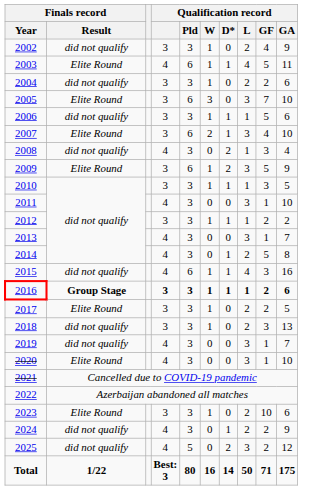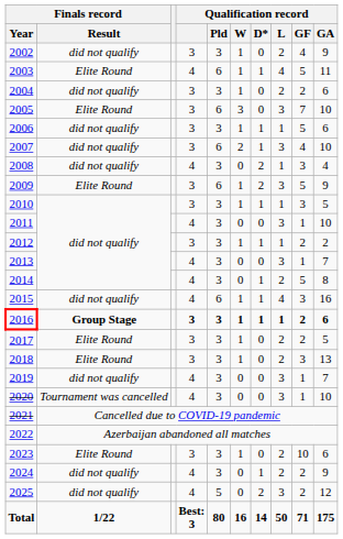 <table class="wikitable" style="text-align: center;">
 <tr>
 <th colspan=2 width="200">Finals record</th>
 <th rowspan=2></th>
 <th colspan=8>Qualification record</th>
 </tr>
 <tr>
 <th>Year</th>
 <th>Result</th>
 <th width=20></th>
 <th width=20>Pld</th>
 <th width=20>W</th>
 <th width=20>D*</th>
 <th width=20>L</th>
 <th width=20>GF</th>
 <th width=20>GA</th>
 </tr>
 <tr>
 <td> <a href='#'>2002</a></td>
 <td rowspan="1"><em>did not qualify</em></td>
 <td></td>
 <td>3</td>
 <td>3</td>
 <td>1</td>
 <td>0</td>
 <td>2</td>
 <td>4</td>
 <td>9</td>
 </tr>
 <tr>
 <td> <a href='#'>2003</a></td>
 <td><em>Elite Round</em></td>
 <td></td>
 <td>4</td>
 <td>6</td>
 <td>1</td>
 <td>1</td>
 <td>4</td>
 <td>5</td>
 <td>11</td>
 </tr>
 <tr>
 <td> <a href='#'>2004</a></td>
 <td rowspan="1"><em>did not qualify</em></td>
 <td></td>
 <td>3</td>
 <td>3</td>
 <td>1</td>
 <td>0</td>
 <td>2</td>
 <td>2</td>
 <td>6</td>
 </tr>
 <tr>
 <td> <a href='#'>2005</a></td>
 <td><em>Elite Round</em></td>
 <td></td>
 <td>3</td>
 <td>6</td>
 <td>3</td>
 <td>0</td>
 <td>3</td>
 <td>7</td>
 <td>10</td>
 </tr>
 <tr>
 <td> <a href='#'>2006</a></td>
 <td rowspan="1"><em>did not qualify</em></td>
 <td></td>
 <td>3</td>
 <td>3</td>
 <td>1</td>
 <td>1</td>
 <td>1</td>
 <td>5</td>
 <td>6</td>
 </tr>
 <tr>
 <td> <a href='#'>2007</a></td>
-<td><em>Elite Round</em></td>
+<td rowspan="1"><em>did not qualify</em></td>
 <td></td>
 <td>3</td>
 <td>6</td>
 <td>2</td>
 <td>1</td>
 <td>3</td>
 <td>4</td>
 <td>10</td>
 </tr>
 <tr>
 <td> <a href='#'>2008</a></td>
 <td rowspan="1"><em>did not qualify</em></td>
 <td></td>
 <td>4</td>
 <td>3</td>
 <td>0</td>
 <td>2</td>
 <td>1</td>
 <td>3</td>
 <td>4</td>
 </tr>
 <tr>
 <td> <a href='#'>2009</a></td>
 <td><em>Elite Round</em></td>
 <td></td>
 <td>3</td>
 <td>6</td>
 <td>1</td>
 <td>2</td>
 <td>3</td>
 <td>5</td>
 <td>9</td>
 </tr>
 <tr>
 <td> <a href='#'>2010</a></td>
 <td rowspan="5"><em>did not qualify</em></td>
 <td></td>
 <td>3</td>
 <td>3</td>
 <td>1</td>
 <td>1</td>
 <td>1</td>
 <td>3</td>
 <td>5</td>
 </tr>
 <tr>
 <td> <a href='#'>2011</a></td>
 <td></td>
 <td>4</td>
 <td>3</td>
 <td>0</td>
 <td>0</td>
 <td>3</td>
 <td>1</td>
 <td>10</td>
 </tr>
 <tr>
 <td> <a href='#'>2012</a></td>
 <td></td>
 <td>3</td>
 <td>3</td>
 <td>1</td>
 <td>1</td>
 <td>1</td>
 <td>2</td>
 <td>2</td>
 </tr>
 <tr>
 <td> <a href='#'>2013</a></td>
 <td></td>
 <td>4</td>
 <td>3</td>
 <td>0</td>
 <td>0</td>
 <td>3</td>
 <td>1</td>
 <td>7</td>
 </tr>
 <tr>
 <td> <a href='#'>2014</a></td>
 <td></td>
 <td>4</td>
 <td>3</td>
 <td>0</td>
 <td>1</td>
 <td>2</td>
 <td>5</td>
 <td>8</td>
 </tr>
 <tr>
 <td> <a href='#'>2015</a></td>
 <td rowspan="1"><em>did not qualify</em></td>
 <td></td>
 <td>4</td>
 <td>6</td>
 <td>1</td>
 <td>1</td>
 <td>4</td>
 <td>3</td>
 <td>16</td>
 </tr>
 <tr>
 <td style="border: 3px solid red"> <a href='#'>2016</a></td>
 <td><strong>Group Stage</strong></td>
 <td></td>
 <td><strong>3</strong></td>
 <td><strong>3</strong></td>
 <td><strong>1</strong></td>
 <td><strong>1</strong></td>
 <td><strong>1</strong></td>
 <td><strong>2</strong></td>
 <td><strong>6</strong></td>
 </tr>
 <tr>
 <td> <a href='#'>2017</a></td>
 <td><em>Elite Round</em></td>
 <td></td>
 <td>3</td>
 <td>3</td>
 <td>1</td>
 <td>0</td>
 <td>2</td>
 <td>2</td>
 <td>5</td>
 </tr>
 <tr>
 <td> <a href='#'>2018</a></td>
-<td rowspan="1"><em>did not qualify</em></td>
+<td><em>Elite Round</em></td>
 <td></td>
 <td>3</td>
 <td>3</td>
 <td>1</td>
 <td>0</td>
 <td>2</td>
 <td>3</td>
 <td>13</td>
 </tr>
 <tr>
 <td> <a href='#'>2019</a></td>
 <td rowspan="1"><em>did not qualify</em></td>
 <td></td>
 <td>4</td>
 <td>3</td>
 <td>0</td>
 <td>0</td>
 <td>3</td>
 <td>1</td>
 <td>7</td>
 </tr>
 <tr>
 <td> <s><a href='#'>2020</a></s></td>
-<td><em>Elite Round</em></td>
+<td rowspan="1"><em>Tournament was cancelled</em></td>
 <td></td>
 <td>4</td>
 <td>3</td>
 <td>0</td>
 <td>0</td>
 <td>3</td>
 <td>1</td>
 <td>10</td>
 </tr>
 <tr>
 <td> <s><a href='#'>2021</a></s></td>
 <td colspan=9><em>Cancelled due to <a href='#'>COVID-19 pandemic</a></em></td>
 </tr>
 <tr>
 <td> <a href='#'>2022</a></td>
 <td colspan=9><em>Azerbaijan abandoned all matches</em></td>
 </tr>
 <tr>
 <td> <a href='#'>2023</a></td>
 <td><em>Elite Round</em></td>
 <td></td>
 <td>3</td>
 <td>3</td>
 <td>1</td>
 <td>0</td>
 <td>2</td>
 <td>10</td>
 <td>6</td>
 </tr>
 <tr>
 <td> <a href='#'>2024</a></td>
 <td rowspan="1"><em>did not qualify</em></td>
 <td></td>
 <td>4</td>
 <td>3</td>
 <td>0</td>
 <td>1</td>
 <td>2</td>
 <td>2</td>
 <td>9</td>
 </tr>
 <tr>
 <td> <a href='#'>2025</a></td>
 <td rowspan="1"><em>did not qualify</em></td>
 <td></td>
 <td>4</td>
 <td>5</td>
 <td>0</td>
 <td>2</td>
 <td>3</td>
 <td>2</td>
 <td>12</td>
 </tr>
 <tr>
 <td><strong>Total</strong></td>
 <td><strong>1/22</strong></td>
 <td></td>
 <td><strong>Best: 3</strong></td>
 <td><strong>80</strong></td>
 <td><strong>16</strong></td>
 <td><strong>14</strong></td>
 <td><strong>50</strong></td>
 <td><strong>71</strong></td>
 <td><strong>175</strong></td>
 </tr>
 </table>
